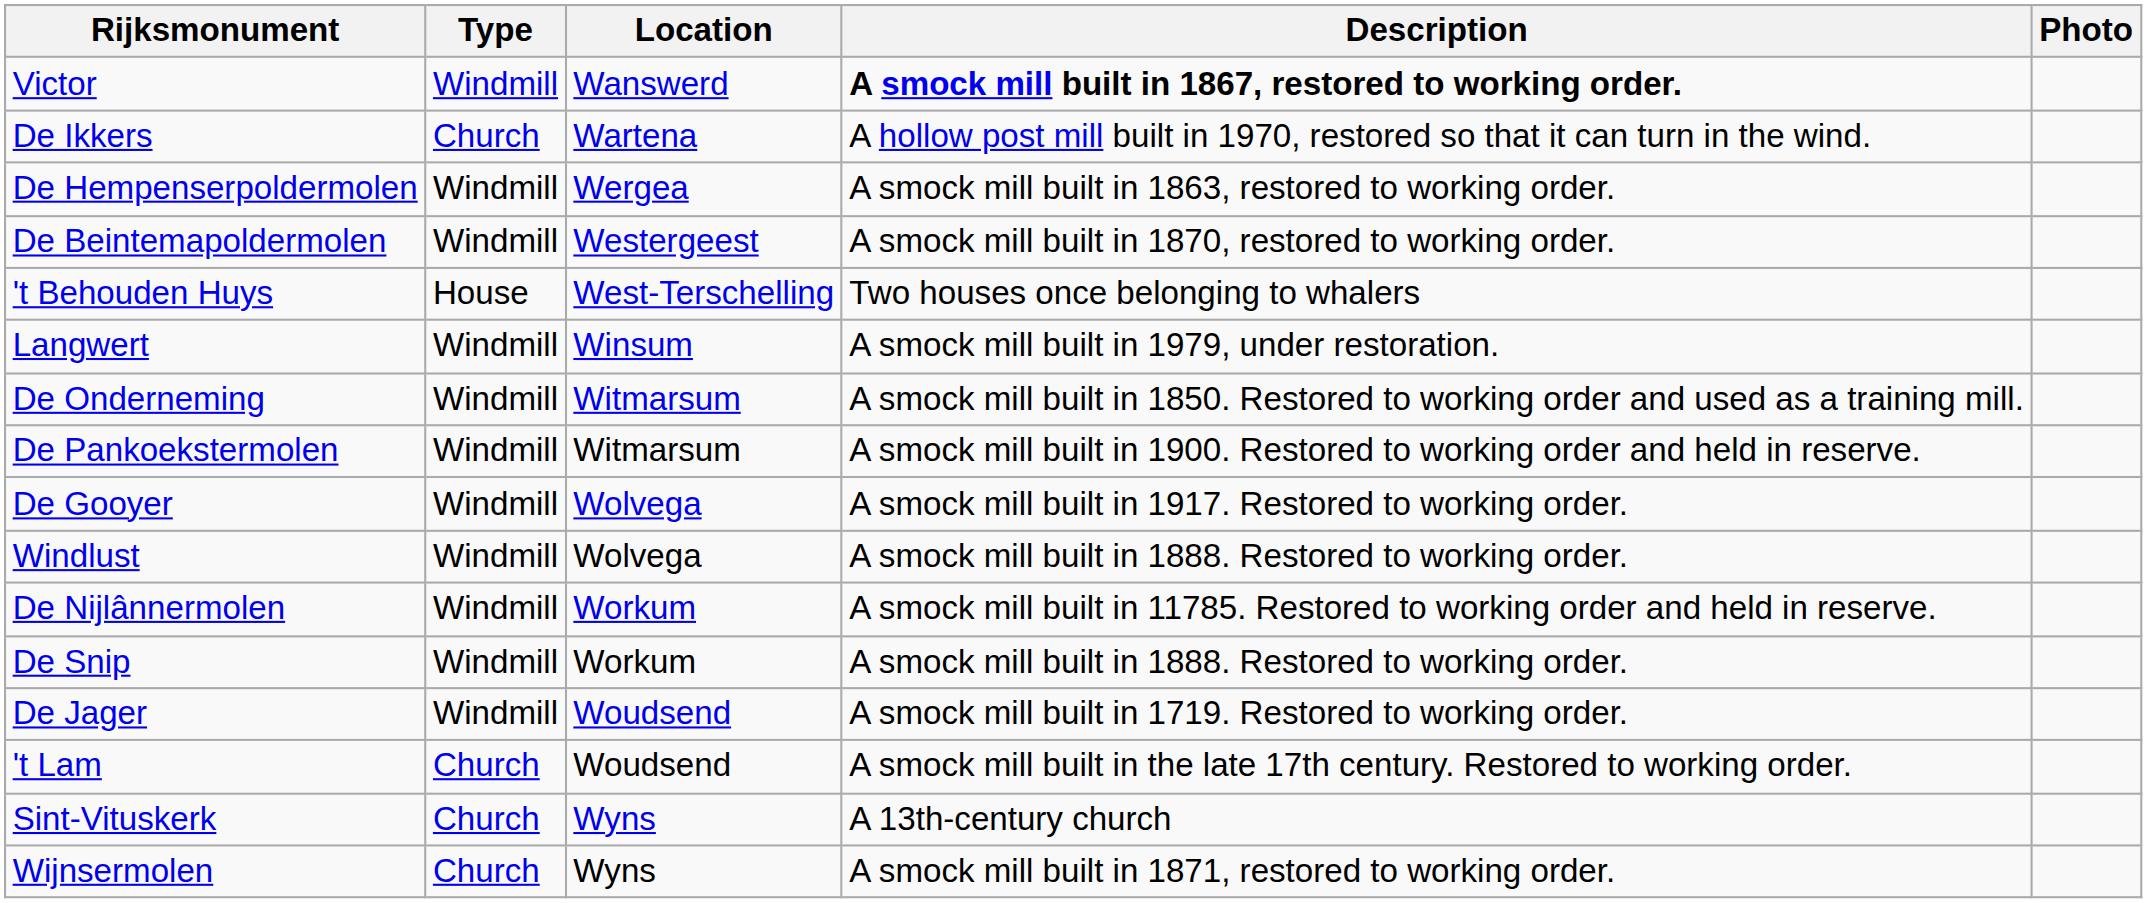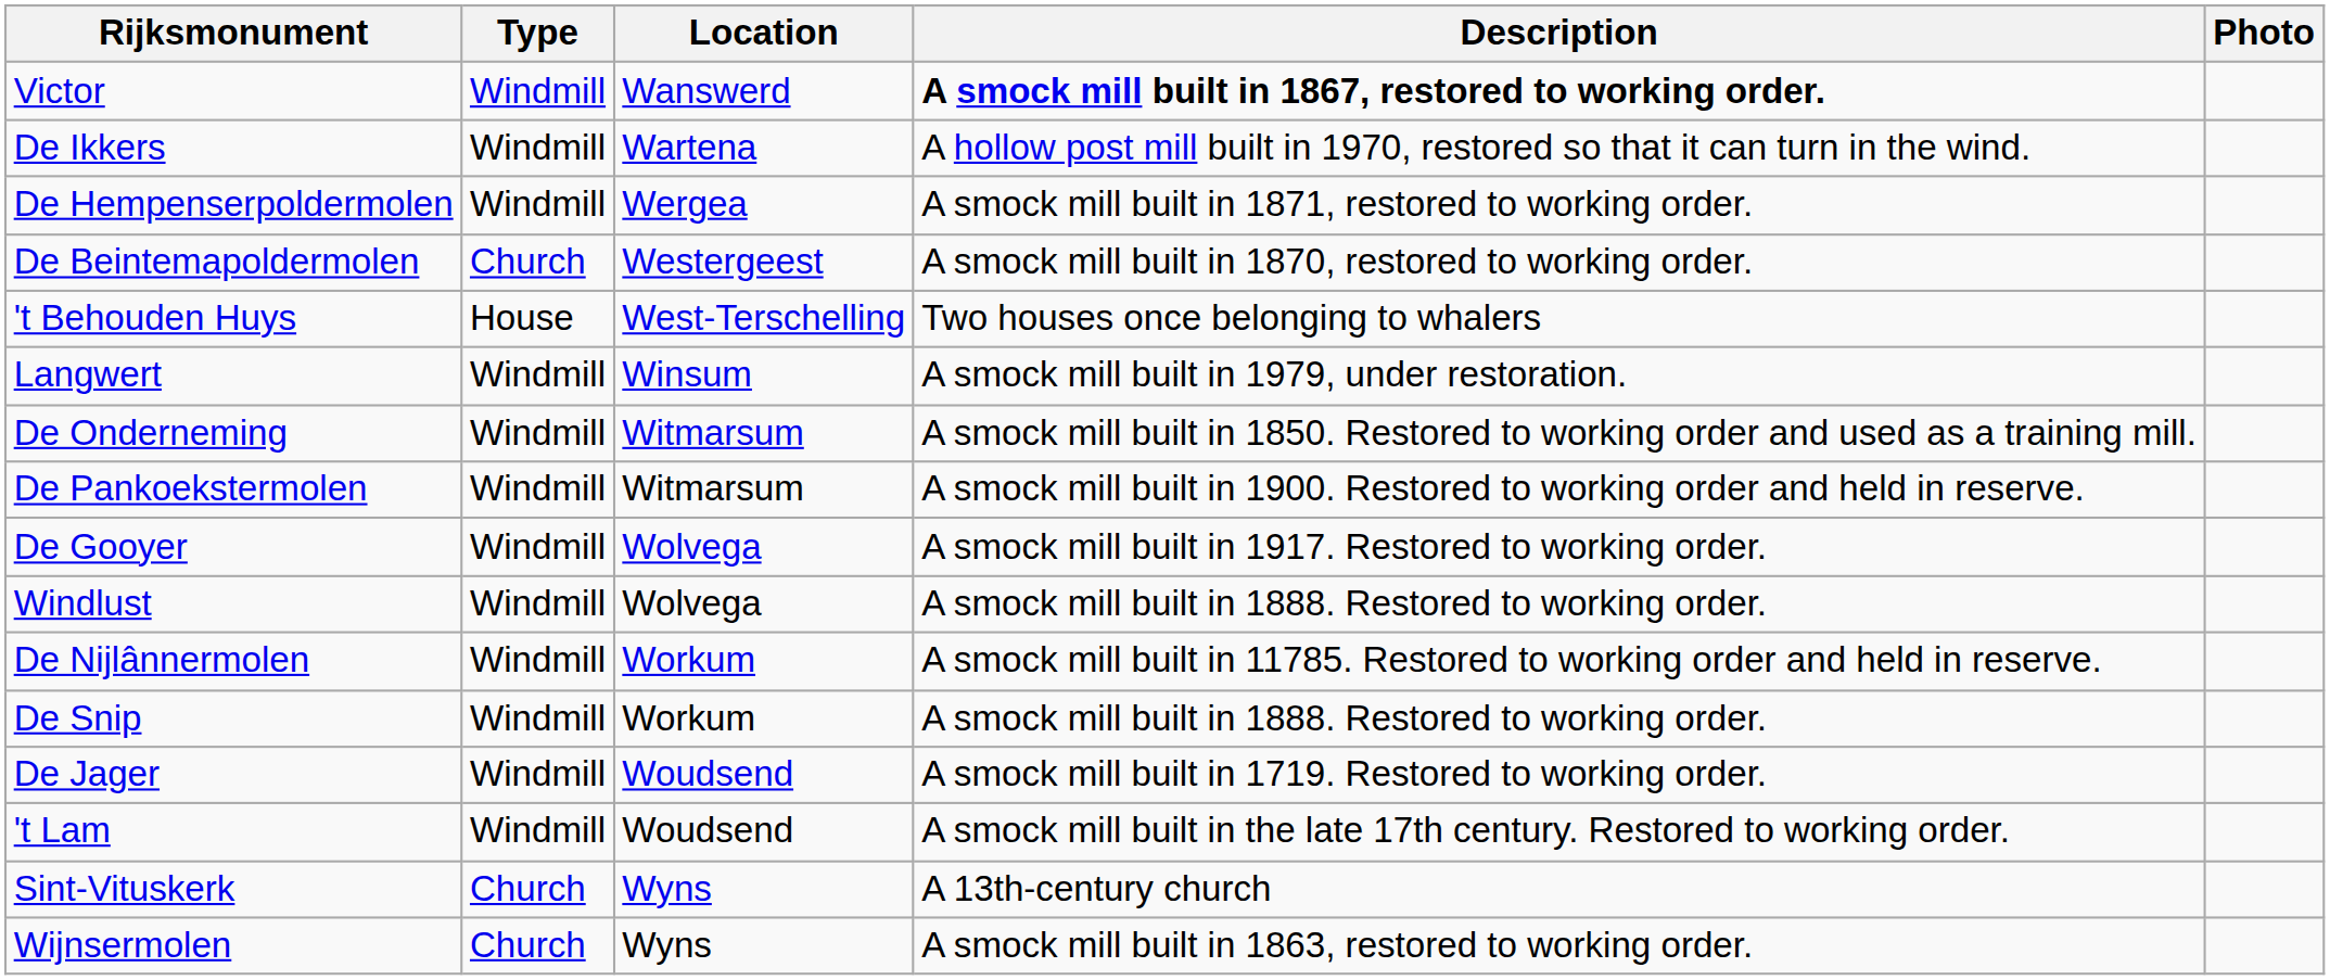 <table class="wikitable">
 <tr>
 <th>Rijksmonument</th>
 <th>Type</th>
 <th>Location</th>
 <th>Description</th>
 <th>Photo</th>
 </tr>
 <tr>
 <td><a href='#'>Victor</a><br></td>
 <td><a href='#'>Windmill</a></td>
 <td><a href='#'>Wanswerd</a></td>
 <td><strong>A <a href='#'>smock mill</a> built in 1867, restored to working order.</strong></td>
 <td></td>
 </tr>
 <tr>
 <td><a href='#'>De Ikkers</a><br></td>
-<td><a href='#'>Church</a></td>
+<td>Windmill</td>
 <td><a href='#'>Wartena</a></td>
 <td>A <a href='#'>hollow post mill</a> built in 1970, restored so that it can turn in the wind.</td>
 <td></td>
 </tr>
 <tr>
 <td><a href='#'>De Hempenserpoldermolen</a><br></td>
 <td>Windmill</td>
 <td><a href='#'>Wergea</a></td>
-<td>A smock mill built in 1863, restored to working order.</td>
+<td>A smock mill built in 1871, restored to working order.</td>
 <td></td>
 </tr>
 <tr>
 <td><a href='#'>De Beintemapoldermolen</a><br></td>
-<td>Windmill</td>
+<td><a href='#'>Church</a></td>
 <td><a href='#'>Westergeest</a></td>
 <td>A smock mill built in 1870, restored to working order.</td>
 <td></td>
 </tr>
 <tr>
 <td><a href='#'>'t Behouden Huys</a><br></td>
 <td>House</td>
 <td><a href='#'>West-Terschelling</a></td>
 <td>Two houses once belonging to whalers</td>
 <td></td>
 </tr>
 <tr>
 <td><a href='#'>Langwert</a><br></td>
 <td>Windmill</td>
 <td><a href='#'>Winsum</a></td>
 <td>A smock mill built in 1979, under restoration.</td>
 <td></td>
 </tr>
 <tr>
 <td><a href='#'>De Onderneming</a><br></td>
 <td>Windmill</td>
 <td><a href='#'>Witmarsum</a></td>
 <td>A smock mill built in 1850. Restored to working order and used as a training mill.</td>
 <td></td>
 </tr>
 <tr>
 <td><a href='#'>De Pankoekstermolen</a><br></td>
 <td>Windmill</td>
 <td>Witmarsum</td>
 <td>A smock mill built in 1900. Restored to working order and held in reserve.</td>
 <td></td>
 </tr>
 <tr>
 <td><a href='#'>De Gooyer</a><br></td>
 <td>Windmill</td>
 <td><a href='#'>Wolvega</a></td>
 <td>A smock mill built in 1917. Restored to working order.</td>
 <td></td>
 </tr>
 <tr>
 <td><a href='#'>Windlust</a><br></td>
 <td>Windmill</td>
 <td>Wolvega</td>
 <td>A smock mill built in 1888. Restored to working order.</td>
 <td></td>
 </tr>
 <tr>
 <td><a href='#'>De Nijlânnermolen</a><br></td>
 <td>Windmill</td>
 <td><a href='#'>Workum</a></td>
 <td>A smock mill built in 11785. Restored to working order and held in reserve.</td>
 <td></td>
 </tr>
 <tr>
 <td><a href='#'>De Snip</a><br></td>
 <td>Windmill</td>
 <td>Workum</td>
 <td>A smock mill built in 1888. Restored to working order.</td>
 <td></td>
 </tr>
 <tr>
 <td><a href='#'>De Jager</a><br></td>
 <td>Windmill</td>
 <td><a href='#'>Woudsend</a></td>
 <td>A smock mill built in 1719. Restored to working order.</td>
 <td></td>
 </tr>
 <tr>
 <td><a href='#'>'t Lam</a><br></td>
-<td><a href='#'>Church</a></td>
+<td>Windmill</td>
 <td>Woudsend</td>
 <td>A smock mill built in the late 17th century. Restored to working order.</td>
 <td></td>
 </tr>
 <tr>
 <td><a href='#'>Sint-Vituskerk</a><br></td>
 <td><a href='#'>Church</a></td>
 <td><a href='#'>Wyns</a></td>
 <td>A 13th-century church</td>
 <td></td>
 </tr>
 <tr>
 <td><a href='#'>Wijnsermolen</a><br></td>
 <td><a href='#'>Church</a></td>
 <td>Wyns</td>
-<td>A smock mill built in 1871, restored to working order.</td>
+<td>A smock mill built in 1863, restored to working order.</td>
 <td></td>
 </tr>
 </table>
